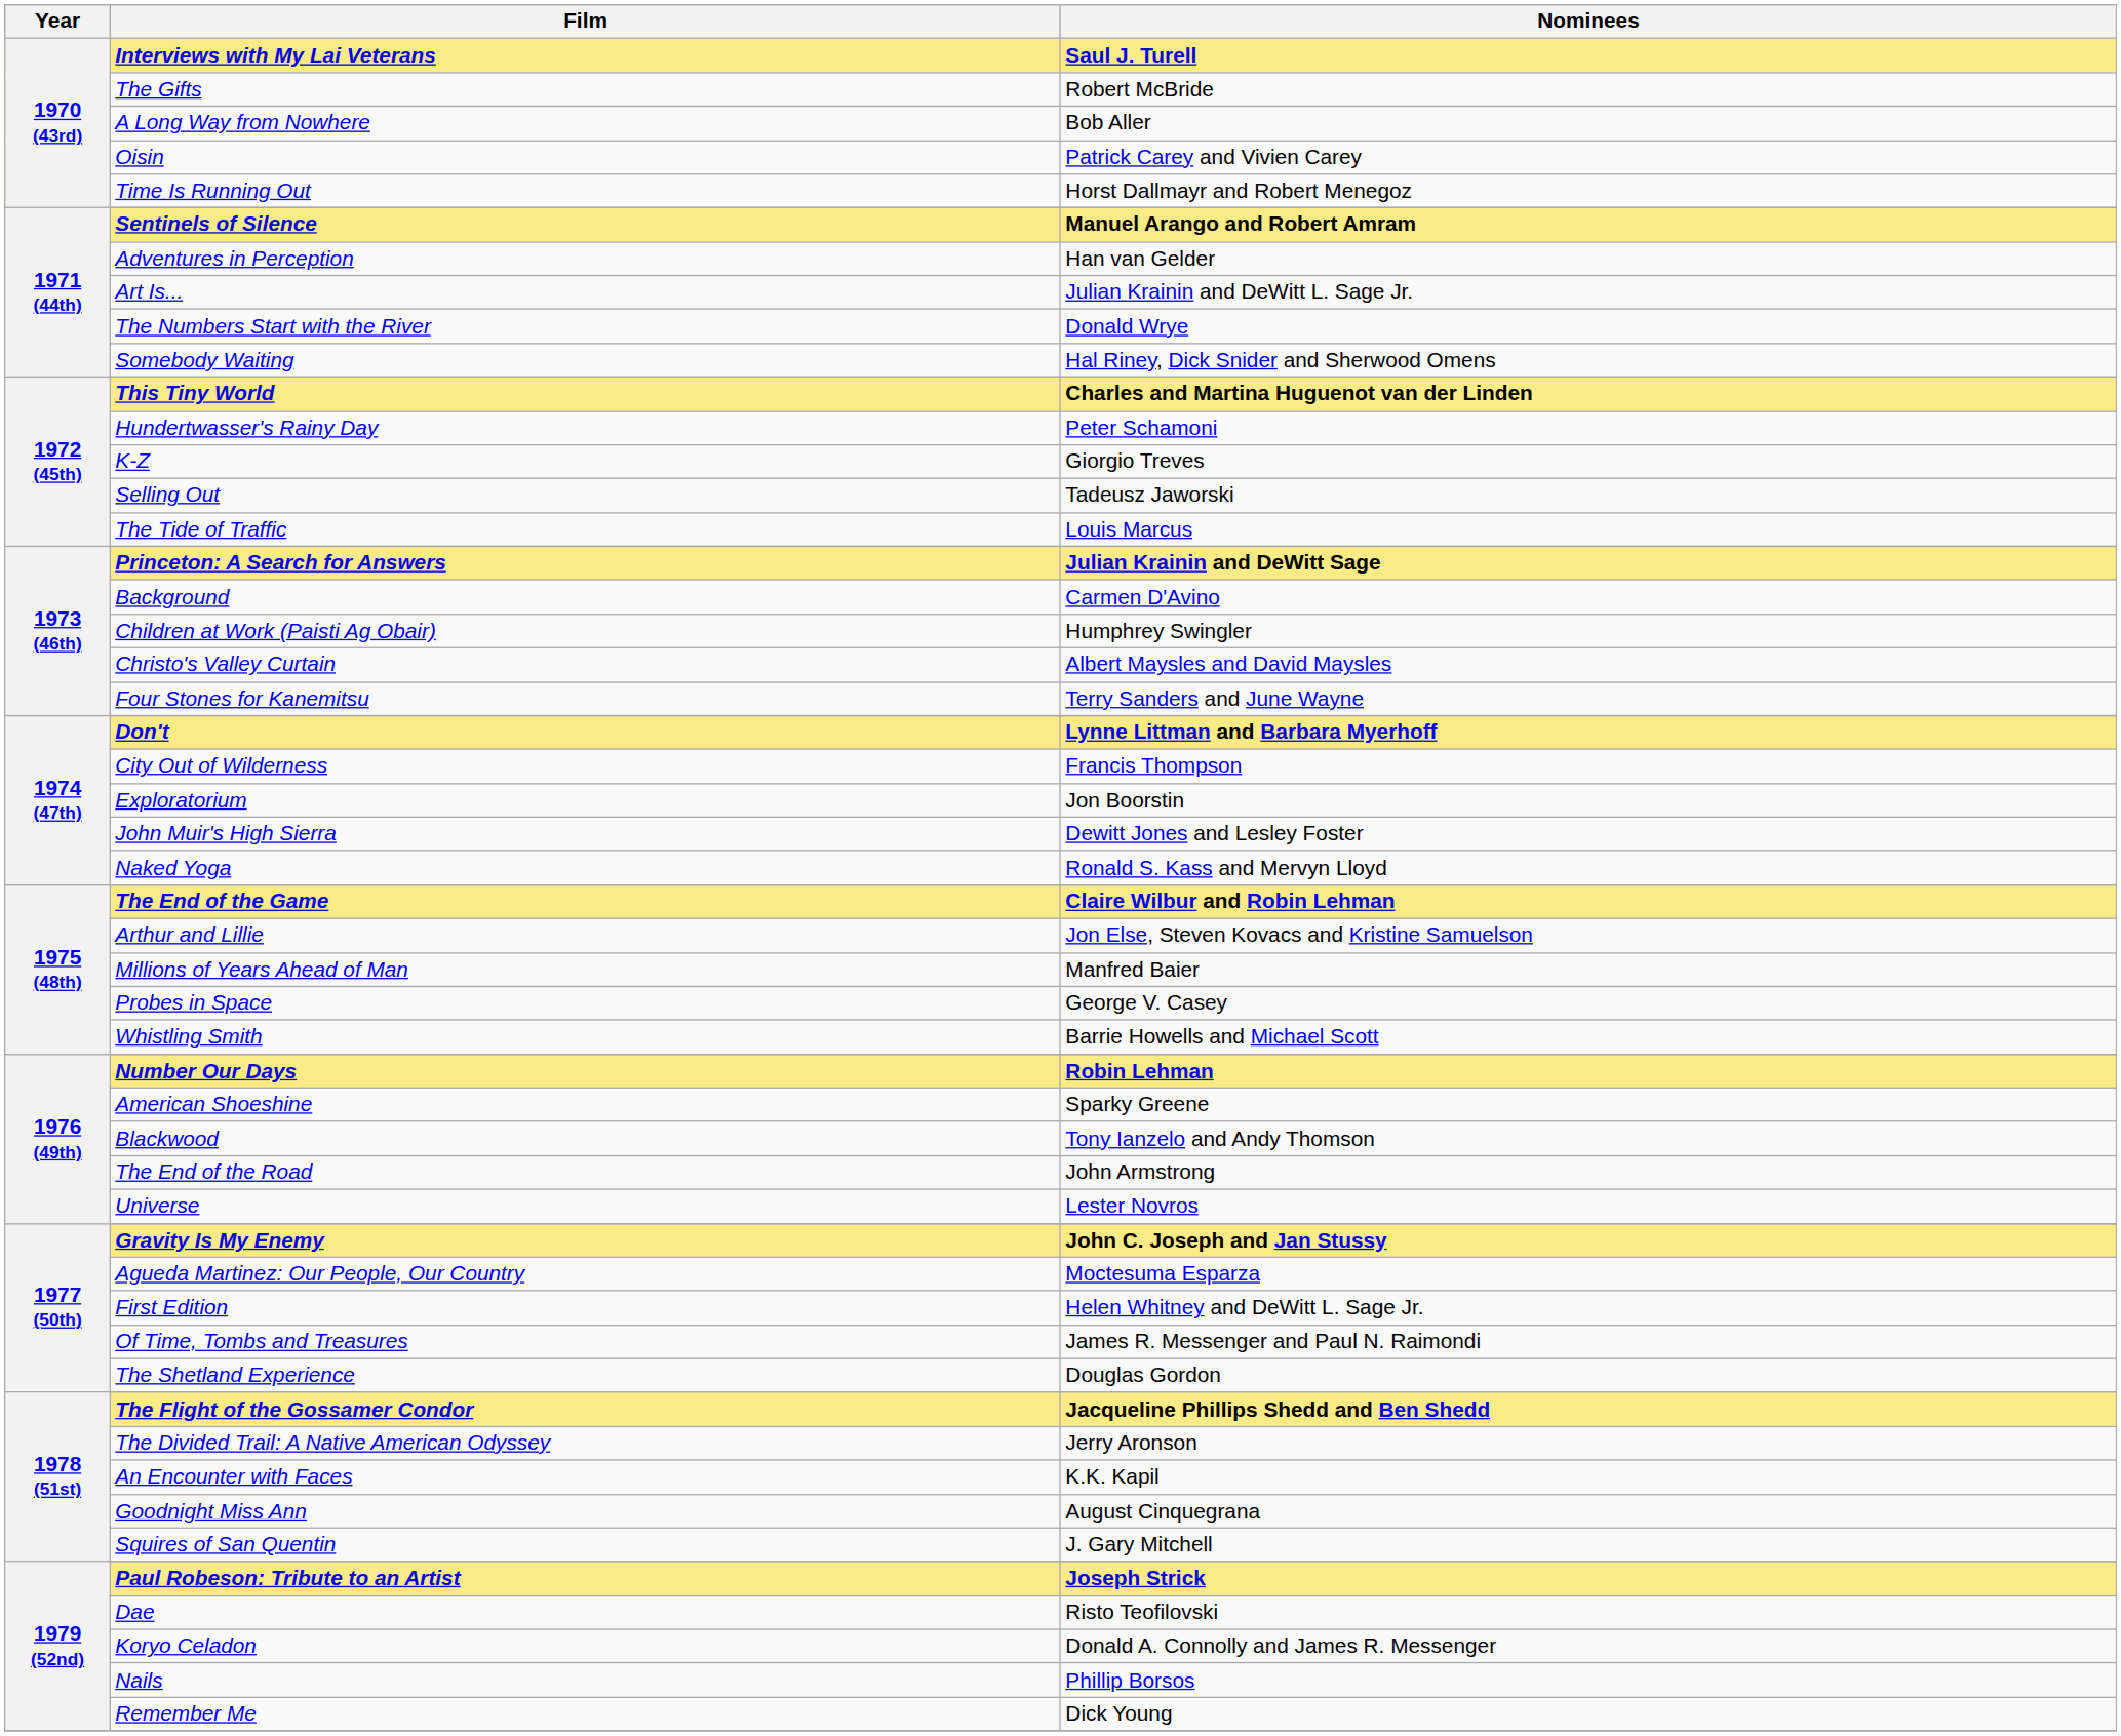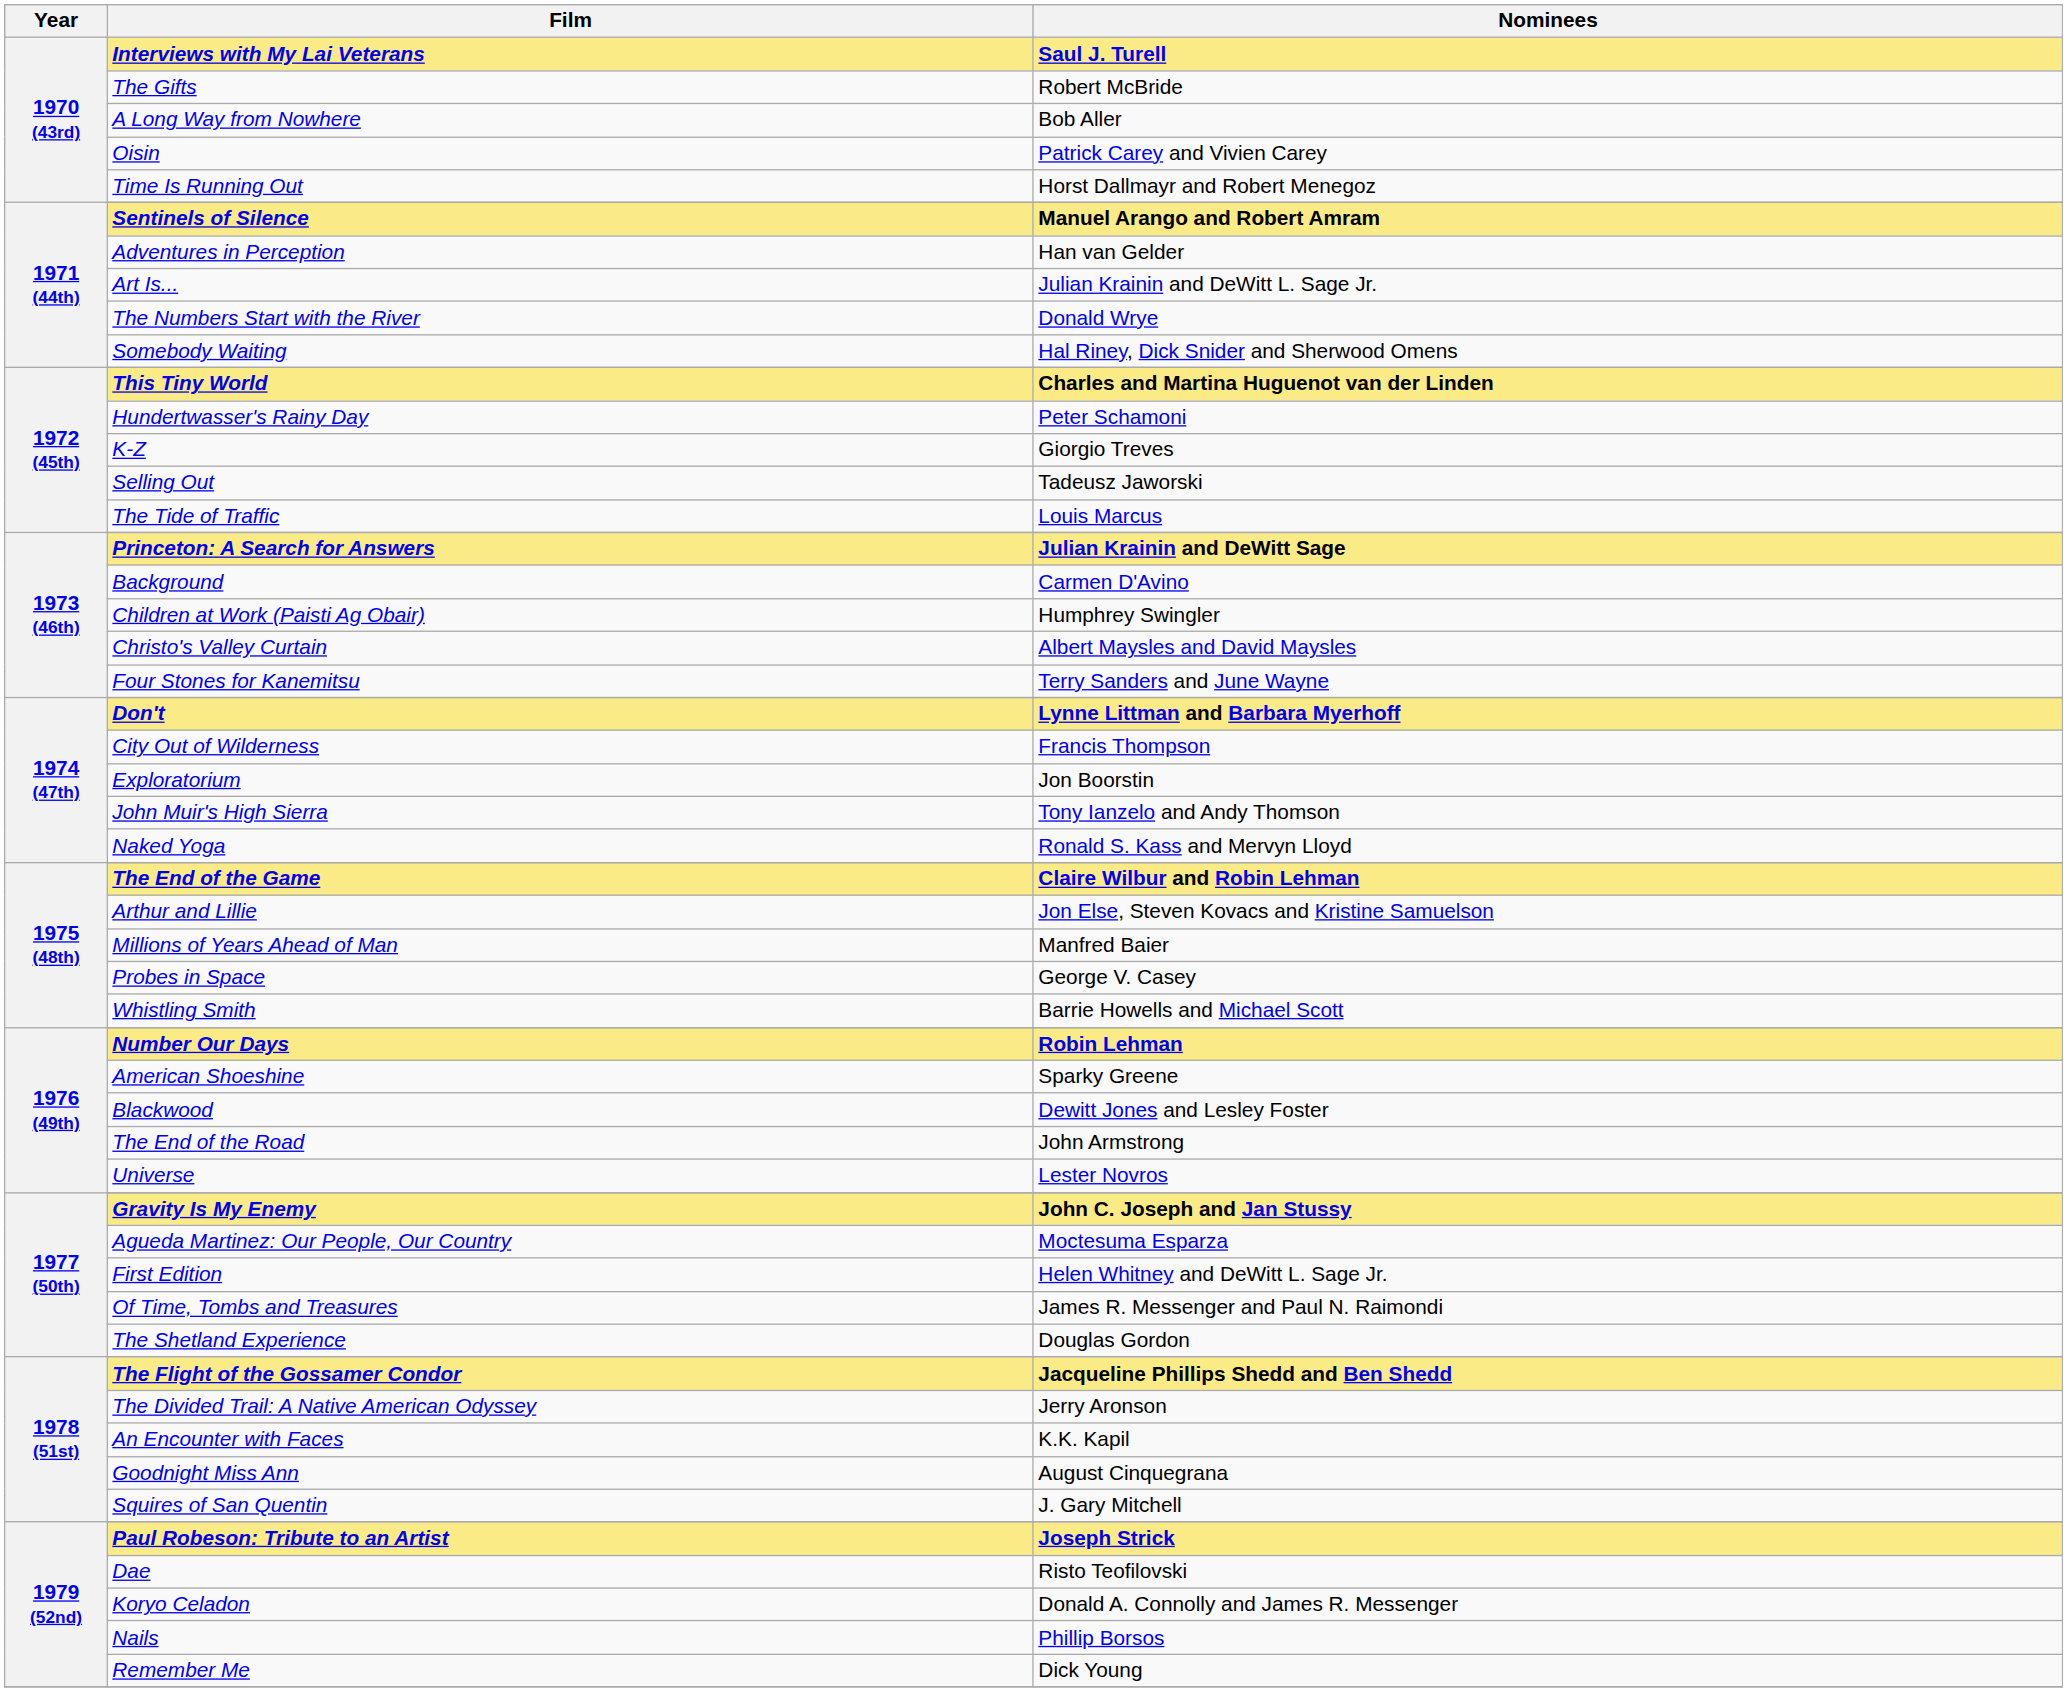 <table class="wikitable" style="width:100%">
 <tr bgcolor="#bebebe">
 <th width="5%">Year</th>
 <th width="45%">Film</th>
 <th width="50%">Nominees</th>
 </tr>
 <tr style="background:#FAEB86">
 <th rowspan="5"><a href='#'>1970</a><br><small><a href='#'>(43rd)</a></small></th>
 <td><strong><em><a href='#'>Interviews with My Lai Veterans</a></em></strong></td>
 <td><strong><a href='#'>Saul J. Turell</a></strong></td>
 </tr>
 <tr>
 <td><em><a href='#'>The Gifts</a></em></td>
 <td>Robert McBride</td>
 </tr>
 <tr>
 <td><em><a href='#'>A Long Way from Nowhere</a></em></td>
 <td>Bob Aller</td>
 </tr>
 <tr>
 <td><em><a href='#'>Oisin</a></em></td>
 <td><a href='#'>Patrick Carey</a> and Vivien Carey</td>
 </tr>
 <tr>
 <td><em><a href='#'>Time Is Running Out</a></em></td>
 <td>Horst Dallmayr and Robert Menegoz</td>
 </tr>
 <tr>
 <th rowspan="6" style="text-align:center"><a href='#'>1971</a><br><small><a href='#'>(44th)</a></small></th>
 </tr>
 <tr style="background:#FAEB86">
 <td><strong><em><a href='#'>Sentinels of Silence</a></em></strong></td>
 <td><strong>Manuel Arango and Robert Amram</strong></td>
 </tr>
 <tr>
 <td><em><a href='#'>Adventures in Perception</a></em></td>
 <td>Han van Gelder</td>
 </tr>
 <tr>
 <td><em><a href='#'>Art Is...</a></em></td>
 <td><a href='#'>Julian Krainin</a> and DeWitt L. Sage Jr.</td>
 </tr>
 <tr>
 <td><em><a href='#'>The Numbers Start with the River</a></em></td>
 <td><a href='#'>Donald Wrye</a></td>
 </tr>
 <tr>
 <td><em><a href='#'>Somebody Waiting</a></em></td>
 <td><a href='#'>Hal Riney</a>, <a href='#'>Dick Snider</a> and Sherwood Omens</td>
 </tr>
 <tr>
 <th rowspan="6" style="text-align:center"><a href='#'>1972</a><br><small><a href='#'>(45th)</a></small></th>
 </tr>
 <tr style="background:#FAEB86">
 <td><strong><em><a href='#'>This Tiny World</a></em></strong></td>
 <td><strong>Charles and Martina Huguenot van der Linden</strong></td>
 </tr>
 <tr>
 <td><em><a href='#'>Hundertwasser's Rainy Day</a></em></td>
 <td><a href='#'>Peter Schamoni</a></td>
 </tr>
 <tr>
 <td><em><a href='#'>K-Z</a></em></td>
 <td>Giorgio Treves</td>
 </tr>
 <tr>
 <td><em><a href='#'>Selling Out</a></em></td>
 <td>Tadeusz Jaworski</td>
 </tr>
 <tr>
 <td><em><a href='#'>The Tide of Traffic</a></em></td>
 <td><a href='#'>Louis Marcus</a></td>
 </tr>
 <tr>
 <th rowspan="6" style="text-align:center"><a href='#'>1973</a><br><small><a href='#'>(46th)</a></small></th>
 </tr>
 <tr style="background:#FAEB86">
 <td><strong><em><a href='#'>Princeton: A Search for Answers</a></em></strong></td>
 <td><strong><a href='#'>Julian Krainin</a> and DeWitt Sage</strong></td>
 </tr>
 <tr>
 <td><em><a href='#'>Background</a></em></td>
 <td><a href='#'>Carmen D'Avino</a></td>
 </tr>
 <tr>
 <td><em><a href='#'>Children at Work (Paisti Ag Obair)</a></em></td>
 <td>Humphrey Swingler</td>
 </tr>
 <tr>
 <td><em><a href='#'>Christo's Valley Curtain</a></em></td>
 <td><a href='#'>Albert Maysles and David Maysles</a></td>
 </tr>
 <tr>
 <td><em><a href='#'>Four Stones for Kanemitsu</a></em></td>
 <td><a href='#'>Terry Sanders</a> and <a href='#'>June Wayne</a></td>
 </tr>
 <tr>
 <th rowspan="6" style="text-align:center"><a href='#'>1974</a><br><small><a href='#'>(47th)</a></small></th>
 </tr>
 <tr style="background:#FAEB86">
 <td><strong><em><a href='#'>Don't</a></em></strong></td>
 <td><strong><a href='#'>Lynne Littman</a> and <a href='#'>Barbara Myerhoff</a></strong></td>
 </tr>
 <tr>
 <td><em><a href='#'>City Out of Wilderness</a></em></td>
 <td><a href='#'>Francis Thompson</a></td>
 </tr>
 <tr>
 <td><em><a href='#'>Exploratorium</a></em></td>
 <td>Jon Boorstin</td>
 </tr>
 <tr>
 <td><em><a href='#'>John Muir's High Sierra</a></em></td>
-<td><a href='#'>Dewitt Jones</a> and Lesley Foster</td>
+<td><a href='#'>Tony Ianzelo</a> and Andy Thomson</td>
 </tr>
 <tr>
 <td><em><a href='#'>Naked Yoga</a></em></td>
 <td><a href='#'>Ronald S. Kass</a> and Mervyn Lloyd</td>
 </tr>
 <tr>
 <th rowspan="6" style="text-align:center"><a href='#'>1975</a><br><small><a href='#'>(48th)</a></small></th>
 </tr>
 <tr style="background:#FAEB86">
 <td><strong><em><a href='#'>The End of the Game</a></em></strong></td>
 <td><strong><a href='#'>Claire Wilbur</a> and <a href='#'>Robin Lehman</a></strong></td>
 </tr>
 <tr>
 <td><em><a href='#'>Arthur and Lillie</a></em></td>
 <td><a href='#'>Jon Else</a>, Steven Kovacs and <a href='#'>Kristine Samuelson</a></td>
 </tr>
 <tr>
 <td><em><a href='#'>Millions of Years Ahead of Man</a></em></td>
 <td>Manfred Baier</td>
 </tr>
 <tr>
 <td><em><a href='#'>Probes in Space</a></em></td>
 <td>George V. Casey</td>
 </tr>
 <tr>
 <td><em><a href='#'>Whistling Smith</a></em></td>
 <td>Barrie Howells and <a href='#'>Michael Scott</a></td>
 </tr>
 <tr>
 <th rowspan="6" style="text-align:center"><a href='#'>1976</a><br><small><a href='#'>(49th)</a></small></th>
 </tr>
 <tr style="background:#FAEB86">
 <td><strong><em><a href='#'>Number Our Days</a></em></strong></td>
 <td><strong><a href='#'>Robin Lehman</a></strong></td>
 </tr>
 <tr>
 <td><em><a href='#'>American Shoeshine</a></em></td>
 <td>Sparky Greene</td>
 </tr>
 <tr>
 <td><em><a href='#'>Blackwood</a></em></td>
-<td><a href='#'>Tony Ianzelo</a> and Andy Thomson</td>
+<td><a href='#'>Dewitt Jones</a> and Lesley Foster</td>
 </tr>
 <tr>
 <td><em><a href='#'>The End of the Road</a></em></td>
 <td>John Armstrong</td>
 </tr>
 <tr>
 <td><em><a href='#'>Universe</a></em></td>
 <td><a href='#'>Lester Novros</a></td>
 </tr>
 <tr>
 <th rowspan="6" style="text-align:center"><a href='#'>1977</a><br><small><a href='#'>(50th)</a></small></th>
 </tr>
 <tr style="background:#FAEB86">
 <td><strong><em><a href='#'>Gravity Is My Enemy</a></em></strong></td>
 <td><strong>John C. Joseph and <a href='#'>Jan Stussy</a></strong></td>
 </tr>
 <tr>
 <td><em><a href='#'>Agueda Martinez: Our People, Our Country</a></em></td>
 <td><a href='#'>Moctesuma Esparza</a></td>
 </tr>
 <tr>
 <td><em><a href='#'>First Edition</a></em></td>
 <td><a href='#'>Helen Whitney</a> and DeWitt L. Sage Jr.</td>
 </tr>
 <tr>
 <td><em><a href='#'>Of Time, Tombs and Treasures</a></em></td>
 <td>James R. Messenger and Paul N. Raimondi</td>
 </tr>
 <tr>
 <td><em><a href='#'>The Shetland Experience</a></em></td>
 <td>Douglas Gordon</td>
 </tr>
 <tr>
 <th rowspan="6" style="text-align:center"><a href='#'>1978</a><br><small><a href='#'>(51st)</a></small></th>
 </tr>
 <tr style="background:#FAEB86">
 <td><strong><em><a href='#'>The Flight of the Gossamer Condor</a></em></strong></td>
 <td><strong>Jacqueline Phillips Shedd and <a href='#'>Ben Shedd</a></strong></td>
 </tr>
 <tr>
 <td><em><a href='#'>The Divided Trail: A Native American Odyssey</a></em></td>
 <td>Jerry Aronson</td>
 </tr>
 <tr>
 <td><em><a href='#'>An Encounter with Faces</a></em></td>
 <td>K.K. Kapil</td>
 </tr>
 <tr>
 <td><em><a href='#'>Goodnight Miss Ann</a></em></td>
 <td>August Cinquegrana</td>
 </tr>
 <tr>
 <td><em><a href='#'>Squires of San Quentin</a></em></td>
 <td>J. Gary Mitchell</td>
 </tr>
 <tr>
 <th rowspan="6" style="text-align:center"><a href='#'>1979</a><br><small><a href='#'>(52nd)</a></small></th>
 </tr>
 <tr style="background:#FAEB86">
 <td><strong><em><a href='#'>Paul Robeson: Tribute to an Artist</a></em></strong></td>
 <td><strong><a href='#'>Joseph Strick</a></strong></td>
 </tr>
 <tr>
 <td><em><a href='#'>Dae</a></em></td>
 <td>Risto Teofilovski</td>
 </tr>
 <tr>
 <td><em><a href='#'>Koryo Celadon</a></em></td>
 <td>Donald A. Connolly and James R. Messenger</td>
 </tr>
 <tr>
 <td><em><a href='#'>Nails</a></em></td>
 <td><a href='#'>Phillip Borsos</a></td>
 </tr>
 <tr>
 <td><em><a href='#'>Remember Me</a></em></td>
 <td>Dick Young</td>
 </tr>
 <tr>
 </tr>
 </table>
